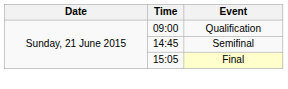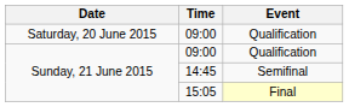 <table class = "wikitable" style="text-align:center;">
 <tr>
 <th width=220>Date</th>
 <th width=50>Time</th>
 <th width=150>Event</th>
+</tr>
+<tr>
+<td>Saturday, 20 June 2015</td>
+<td>09:00</td>
+<td>Qualification</td>
 </tr>
 <tr>
 <td rowspan=3>Sunday, 21 June 2015</td>
 <td>09:00</td>
 <td>Qualification</td>
 </tr>
 <tr>
 <td>14:45</td>
 <td>Semifinal</td>
 </tr>
 <tr>
 <td>15:05</td>
 <td bgcolor=ffffcc>Final</td>
 </tr>
 </table>
